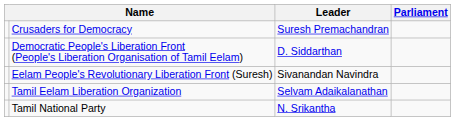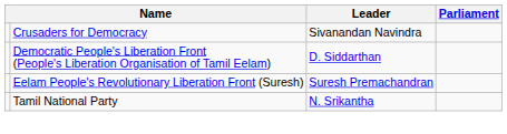 <table class="wikitable">
 <tr>
 <th colspan=2>Name</th>
 <th>Leader</th>
 <th><a href='#'>Parliament</a></th>
 </tr>
 <tr>
 <td></td>
 <td><a href='#'>Crusaders for Democracy</a></td>
-<td><a href='#'>Suresh Premachandran</a></td>
+<td>Sivanandan Navindra</td>
 <td></td>
 </tr>
 <tr>
 <td></td>
 <td><a href='#'>Democratic People's Liberation Front</a><br>(<a href='#'>People's Liberation Organisation of Tamil Eelam</a>)</td>
 <td><a href='#'>D. Siddarthan</a></td>
 <td></td>
 </tr>
 <tr>
 <td></td>
 <td><a href='#'>Eelam People's Revolutionary Liberation Front</a> (Suresh)</td>
-<td>Sivanandan Navindra</td>
-<td></td>
-</tr>
-<tr>
-<td></td>
-<td><a href='#'>Tamil Eelam Liberation Organization</a></td>
-<td><a href='#'>Selvam Adaikalanathan</a></td>
+<td><a href='#'>Suresh Premachandran</a></td>
 <td></td>
 </tr>
 <tr>
 <td></td>
 <td>Tamil National Party</td>
 <td><a href='#'>N. Srikantha</a></td>
 <td></td>
 </tr>
 </table>
